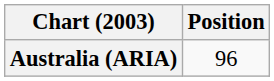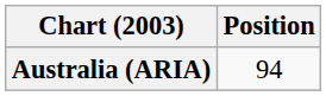 <table class="wikitable plainrowheaders" style="text-align:center">
 <tr>
 <th scope="col">Chart (2003)</th>
 <th scope="col">Position</th>
 </tr>
 <tr>
 <th scope="row">Australia (ARIA)</th>
-<td>96</td>
+<td>94</td>
 </tr>
 </table>
